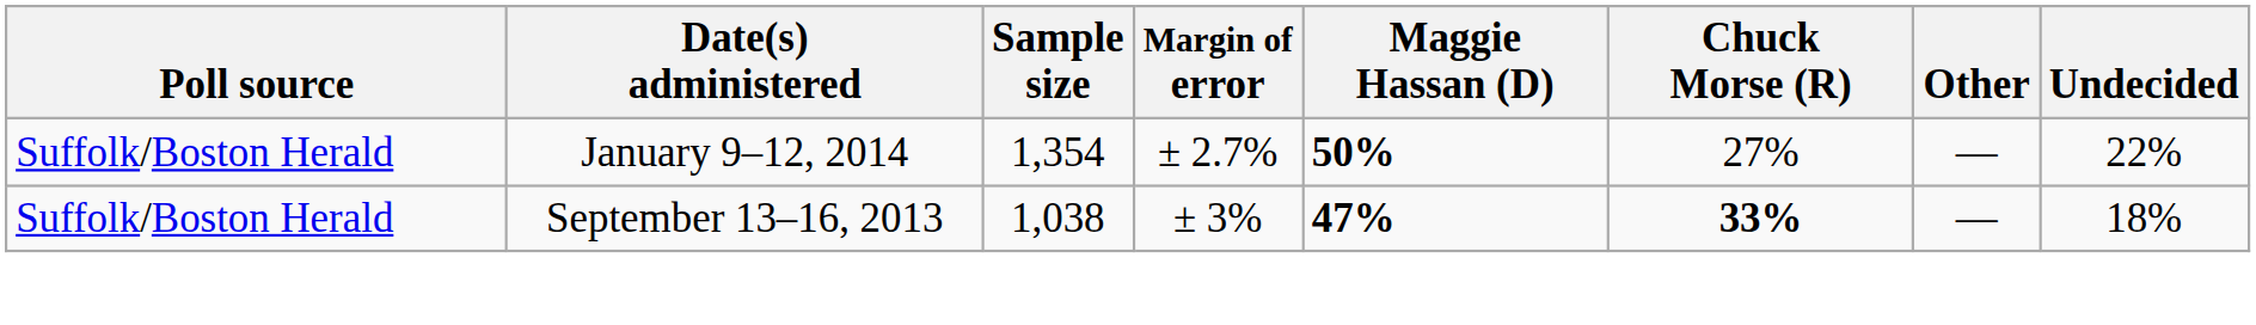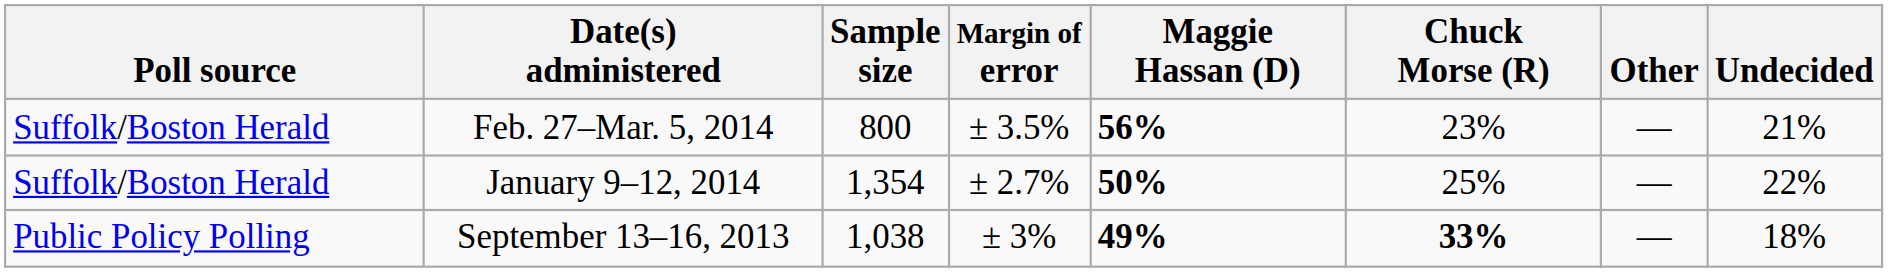 <table class="wikitable">
 <tr valign= bottom>
 <th style="width:185px;">Poll source</th>
 <th style="width:175px;">Date(s)<br>administered</th>
 <th class=small>Sample<br>size</th>
 <th><small>Margin of</small><br>error</th>
 <th style="width:110px;">Maggie<br>Hassan (D)</th>
 <th style="width:110px;">Chuck<br>Morse (R)</th>
 <th>Other</th>
 <th>Undecided</th>
 </tr>
 <tr>
 <td><a href='#'>Suffolk</a>/<a href='#'>Boston Herald</a></td>
+<td align=center>Feb. 27–Mar. 5, 2014</td>
+<td align=center>800</td>
+<td align=center>± 3.5%</td>
+<td><strong>56%</strong></td>
+<td align=center>23%</td>
+<td align=center>—</td>
+<td align=center>21%</td>
+</tr>
+<tr>
+<td><a href='#'>Suffolk</a>/<a href='#'>Boston Herald</a></td>
 <td align=center>January 9–12, 2014</td>
 <td align=center>1,354</td>
 <td align=center>± 2.7%</td>
 <td><strong>50%</strong></td>
-<td align=center>27%</td>
+<td align=center>25%</td>
 <td align=center>—</td>
 <td align=center>22%</td>
 </tr>
 <tr>
-<td><a href='#'>Suffolk</a>/<a href='#'>Boston Herald</a></td>
+<td><a href='#'>Public Policy Polling</a></td>
 <td align=center>September 13–16, 2013</td>
 <td align=center>1,038</td>
 <td align=center>± 3%</td>
-<td><strong>47%</strong></td>
+<td><strong>49%</strong></td>
 <td align=center><strong>33%</strong></td>
 <td align=center>—</td>
 <td align=center>18%</td>
 </tr>
 </table>
